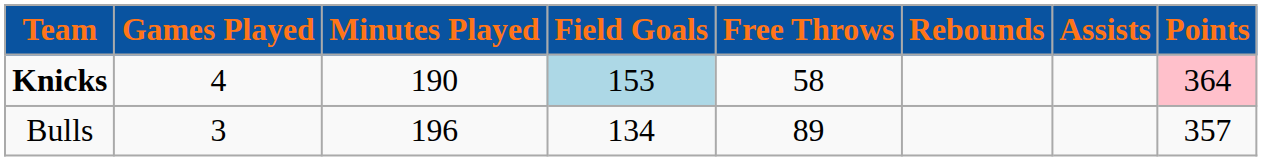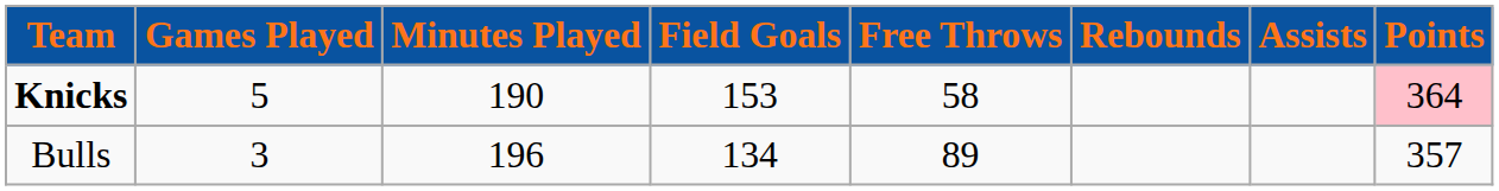 <table class="wikitable">
 <tr>
 <th style="color:#FF7518; background:#0953a0;">Team</th>
 <th style="color:#FF7518; background:#0953a0;">Games Played</th>
 <th style="color:#FF7518; background:#0953a0;">Minutes Played</th>
 <th style="color:#FF7518; background:#0953a0;">Field Goals</th>
 <th style="color:#FF7518; background:#0953a0;">Free Throws</th>
 <th style="color:#FF7518; background:#0953a0;">Rebounds</th>
 <th style="color:#FF7518; background:#0953a0;">Assists</th>
 <th style="color:#FF7518; background:#0953a0;">Points</th>
 </tr>
 <tr align="center">
 <td><strong>Knicks</strong></td>
-<td>4</td>
+<td>5</td>
 <td>190</td>
-<td style="background: lightblue;">153</td>
+<td>153</td>
 <td>58</td>
 <td></td>
 <td></td>
 <td style="background: pink;">364</td>
 </tr>
 <tr align="center">
 <td>Bulls</td>
 <td>3</td>
 <td>196</td>
 <td>134</td>
 <td>89</td>
 <td></td>
 <td></td>
 <td>357</td>
 </tr>
 </table>
